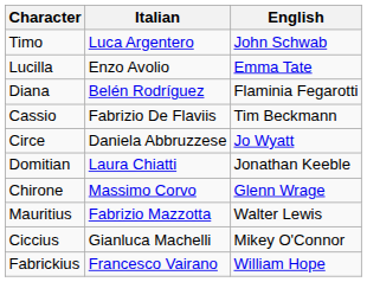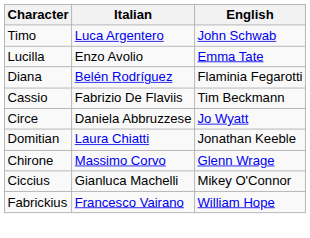 <table class="wikitable">
 <tr>
 <th>Character</th>
 <th>Italian</th>
 <th>English</th>
 </tr>
 <tr>
 <td>Timo</td>
 <td><a href='#'>Luca Argentero</a></td>
 <td><a href='#'>John Schwab</a></td>
 </tr>
 <tr>
 <td>Lucilla</td>
 <td>Enzo Avolio</td>
 <td><a href='#'>Emma Tate</a></td>
 </tr>
 <tr>
 <td>Diana</td>
 <td><a href='#'>Belén Rodríguez</a></td>
 <td>Flaminia Fegarotti</td>
 </tr>
 <tr>
 <td>Cassio</td>
 <td>Fabrizio De Flaviis</td>
 <td>Tim Beckmann</td>
 </tr>
 <tr>
 <td>Circe</td>
 <td>Daniela Abbruzzese</td>
 <td><a href='#'>Jo Wyatt</a></td>
 </tr>
 <tr>
 <td>Domitian</td>
 <td><a href='#'>Laura Chiatti</a></td>
 <td>Jonathan Keeble</td>
 </tr>
 <tr>
 <td>Chirone</td>
 <td><a href='#'>Massimo Corvo</a></td>
 <td><a href='#'>Glenn Wrage</a></td>
 </tr>
 <tr>
-<td>Mauritius</td>
-<td><a href='#'>Fabrizio Mazzotta</a></td>
-<td>Walter Lewis</td>
-</tr>
-<tr>
 <td>Ciccius</td>
 <td>Gianluca Machelli</td>
 <td>Mikey O'Connor</td>
 </tr>
 <tr>
 <td>Fabrickius</td>
 <td><a href='#'>Francesco Vairano</a></td>
 <td><a href='#'>William Hope</a></td>
 </tr>
 </table>
